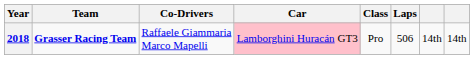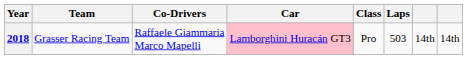 <table class="wikitable" style="font-size: 90%;">
 <tr>
 <th>Year</th>
 <th>Team</th>
 <th>Co-Drivers</th>
 <th>Car</th>
 <th>Class</th>
 <th>Laps</th>
 <th></th>
 <th></th>
 </tr>
 <tr>
 <th><a href='#'>2018</a></th>
-<td><strong> <a href='#'>Grasser Racing Team</a></strong></td>
+<td> <a href='#'>Grasser Racing Team</a></td>
 <td> <a href='#'>Raffaele Giammaria</a><br> <a href='#'>Marco Mapelli</a></td>
 <td style="background: pink;"><a href='#'>Lamborghini Huracán</a> GT3</td>
 <td align=center>Pro</td>
-<td align=center>506</td>
+<td align=center>503</td>
 <td align=center>14th</td>
 <td align=center>14th</td>
 </tr>
 </table>
